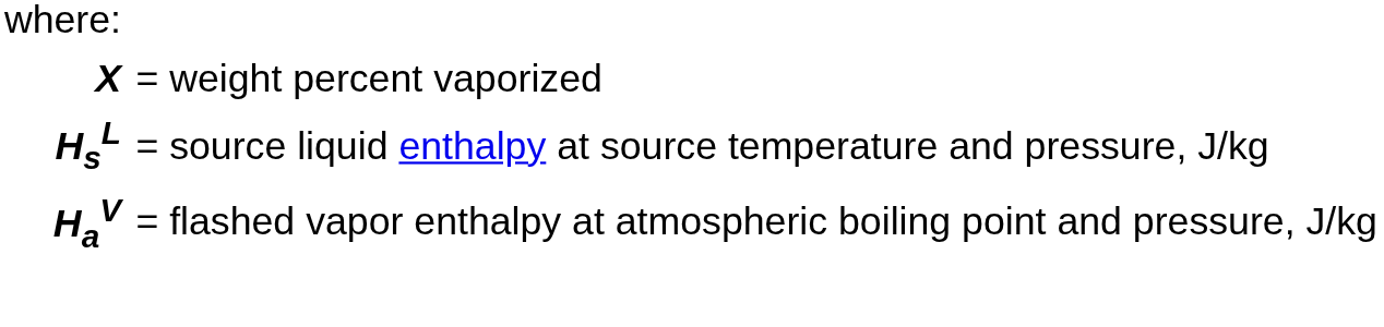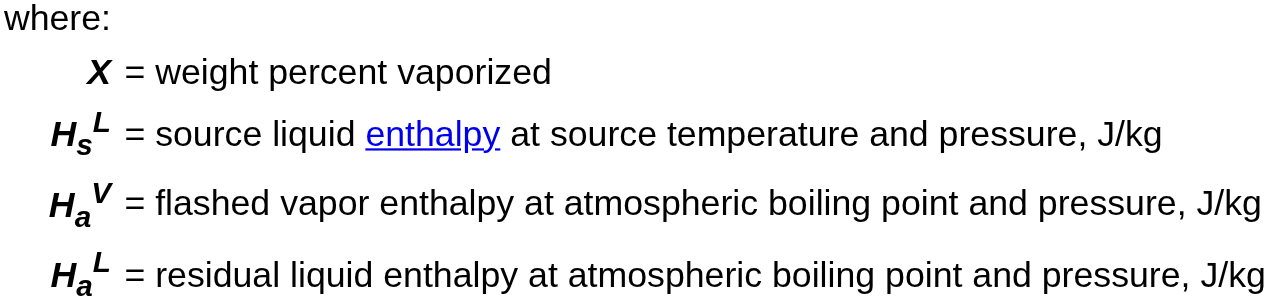 <table border="0" cellpadding="2">
 <tr>
 <td align=right>where:</td>
 <td> </td>
 </tr>
 <tr>
 <th align=right><em>X</em></th>
 <td align=left>= weight percent vaporized</td>
 </tr>
 <tr>
 <th align=right><em>H<sub>s</sub><sup>L</sup></em></th>
 <td align=left>= source liquid <a href='#'>enthalpy</a> at source temperature and pressure, J/kg</td>
 </tr>
 <tr>
 <th align=right><em>H<sub>a</sub><sup>V</sup></em></th>
 <td align=left>= flashed vapor enthalpy at atmospheric boiling point and pressure, J/kg</td>
 </tr>
+<tr>
+<th align=right><em>H<sub>a</sub><sup>L</sup></em></th>
+<td align=left>= residual liquid enthalpy at atmospheric boiling point and pressure, J/kg</td>
+</tr>
 </table>
